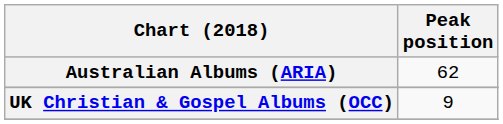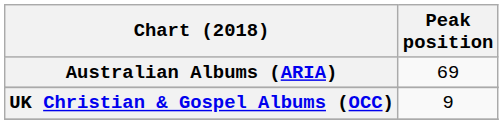 <table class="wikitable sortable plainrowheaders" style="text-align:center">
 <tr>
 <th scope="col">Chart (2018)</th>
 <th scope="col">Peak<br>position</th>
 </tr>
 <tr>
 <th scope="row">Australian Albums (<a href='#'>ARIA</a>)</th>
-<td>62</td>
+<td>69</td>
 </tr>
 <tr>
 </tr>
 <tr>
 </tr>
 <tr>
 </tr>
 <tr>
 <th scope="row">UK <a href='#'>Christian & Gospel Albums</a> (<a href='#'>OCC</a>)</th>
 <td>9</td>
 </tr>
 <tr>
 </tr>
 <tr>
 </tr>
 </table>
